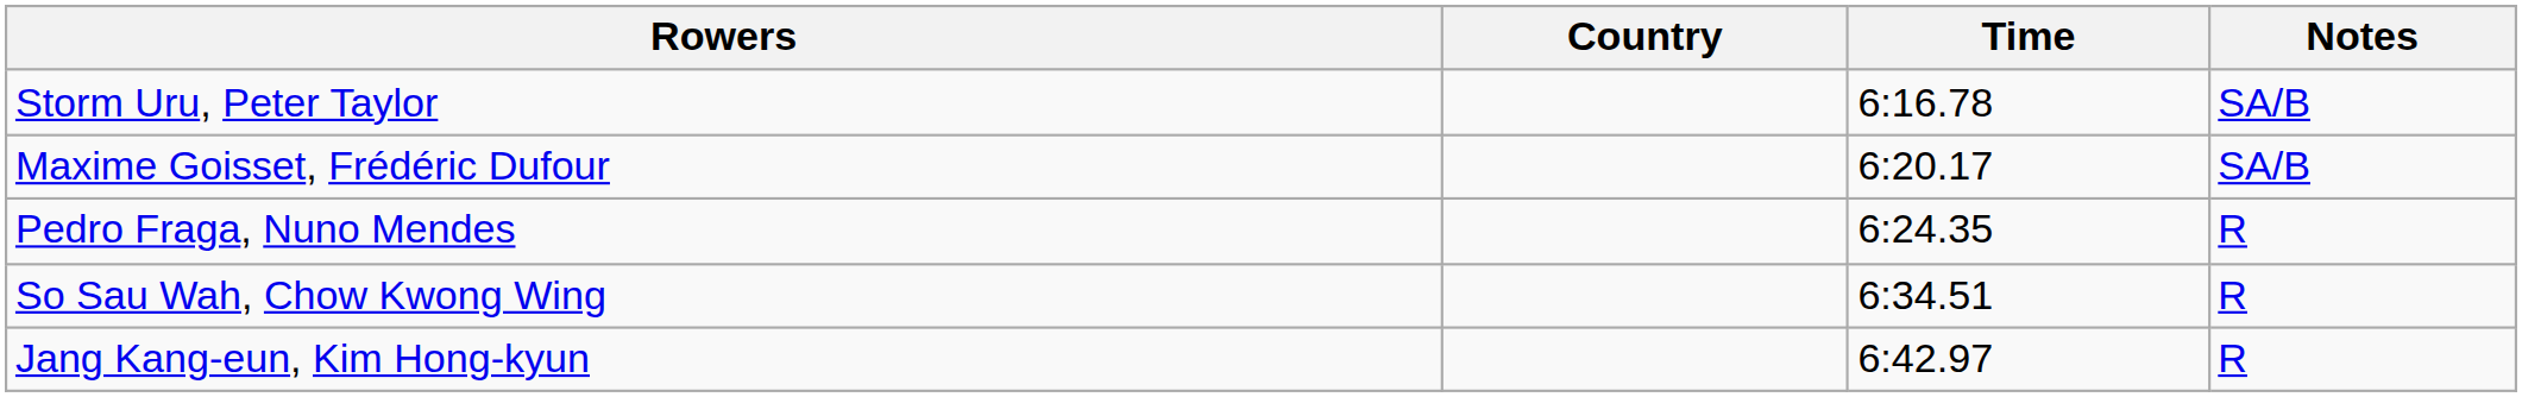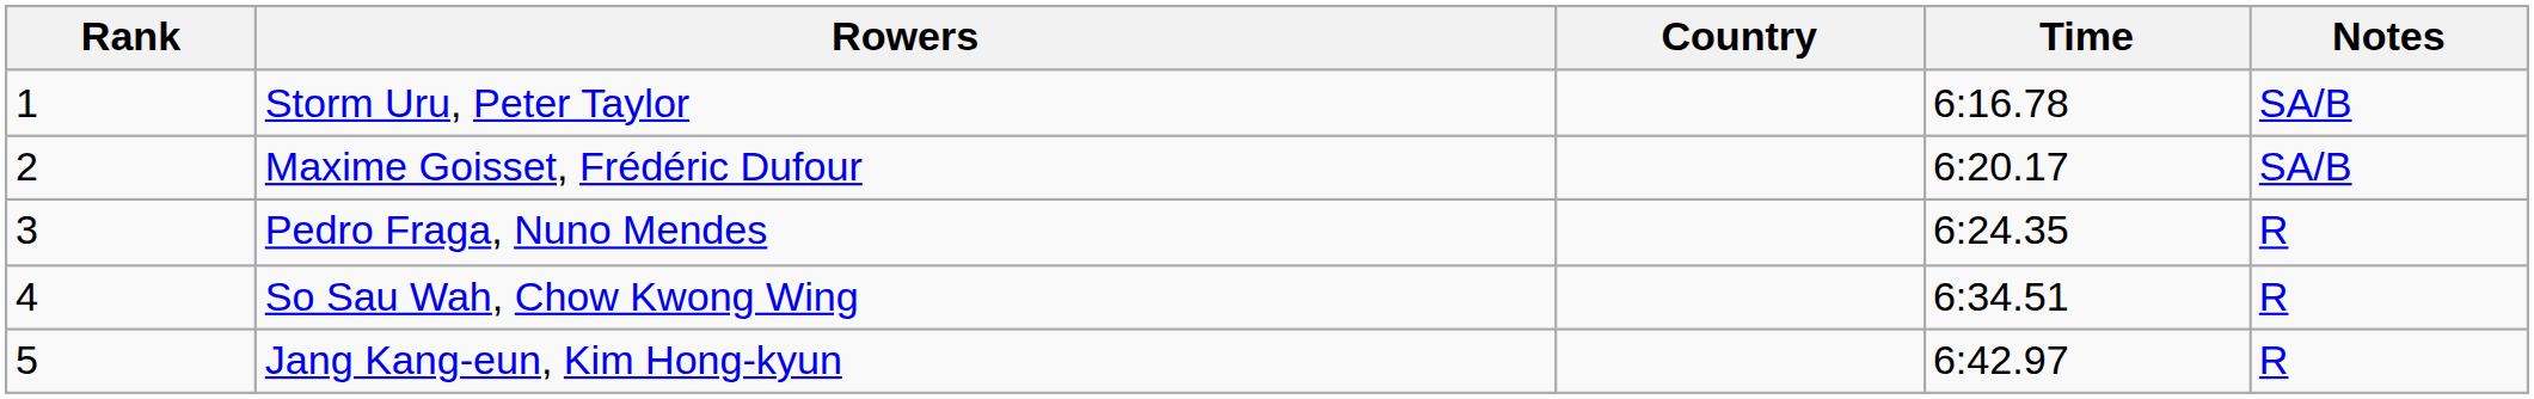 <table class="wikitable sortable" width=50%>
 <tr>
+<th>Rank</th>
 <th>Rowers</th>
 <th>Country</th>
 <th>Time</th>
 <th>Notes</th>
 </tr>
 <tr>
+<td>1</td>
 <td><a href='#'>Storm Uru</a>, <a href='#'>Peter Taylor</a></td>
 <td></td>
 <td>6:16.78</td>
 <td><a href='#'>SA/B</a></td>
 </tr>
 <tr>
+<td>2</td>
 <td><a href='#'>Maxime Goisset</a>, <a href='#'>Frédéric Dufour</a></td>
 <td></td>
 <td>6:20.17</td>
 <td><a href='#'>SA/B</a></td>
 </tr>
 <tr>
+<td>3</td>
 <td><a href='#'>Pedro Fraga</a>, <a href='#'>Nuno Mendes</a></td>
 <td></td>
 <td>6:24.35</td>
 <td><a href='#'>R</a></td>
 </tr>
 <tr>
+<td>4</td>
 <td><a href='#'>So Sau Wah</a>, <a href='#'>Chow Kwong Wing</a></td>
 <td></td>
 <td>6:34.51</td>
 <td><a href='#'>R</a></td>
 </tr>
 <tr>
+<td>5</td>
 <td><a href='#'>Jang Kang-eun</a>, <a href='#'>Kim Hong-kyun</a></td>
 <td></td>
 <td>6:42.97</td>
 <td><a href='#'>R</a></td>
 </tr>
 </table>
